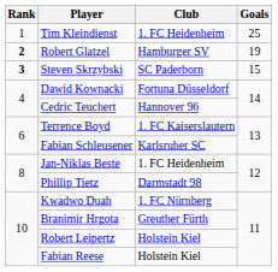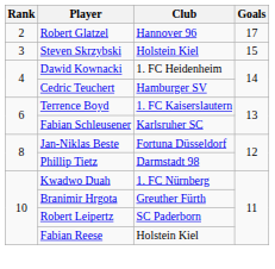 <table class="wikitable sortable" style="text-align:center">
 <tr>
 <th>Rank</th>
 <th>Player</th>
 <th>Club</th>
 <th>Goals</th>
 </tr>
 <tr>
-<td>1</td>
-<td align=left> <a href='#'>Tim Kleindienst</a></td>
-<td align=left><a href='#'>1. FC Heidenheim</a></td>
-<td>25</td>
+<td>2</td>
+<td align=left> <a href='#'>Robert Glatzel</a></td>
+<td align=left><a href='#'>Hannover 96</a></td>
+<td>17</td>
 </tr>
 <tr>
-<td><strong>2</strong></td>
-<td align=left> <a href='#'>Robert Glatzel</a></td>
-<td align=left><a href='#'>Hamburger SV</a></td>
-<td>19</td>
-</tr>
-<tr>
-<td><strong>3</strong></td>
+<td>3</td>
 <td align=left> <a href='#'>Steven Skrzybski</a></td>
-<td align=left><a href='#'>SC Paderborn</a></td>
+<td align=left><a href='#'>Holstein Kiel</a></td>
 <td>15</td>
 </tr>
 <tr>
 <td rowspan=2>4</td>
 <td align=left> <a href='#'>Dawid Kownacki</a></td>
-<td align=left><a href='#'>Fortuna Düsseldorf</a></td>
+<td align=left>1. FC Heidenheim</td>
 <td rowspan=2>14</td>
 </tr>
 <tr>
 <td align=left> <a href='#'>Cedric Teuchert</a></td>
-<td align=left><a href='#'>Hannover 96</a></td>
+<td align=left><a href='#'>Hamburger SV</a></td>
 </tr>
 <tr>
 <td rowspan=2>6</td>
 <td align=left> <a href='#'>Terrence Boyd</a></td>
 <td align=left><a href='#'>1. FC Kaiserslautern</a></td>
 <td rowspan=2>13</td>
 </tr>
 <tr>
 <td align=left> <a href='#'>Fabian Schleusener</a></td>
 <td align=left><a href='#'>Karlsruher SC</a></td>
 </tr>
 <tr>
 <td rowspan=2>8</td>
 <td align=left> <a href='#'>Jan-Niklas Beste</a></td>
-<td align=left>1. FC Heidenheim</td>
+<td align=left><a href='#'>Fortuna Düsseldorf</a></td>
 <td rowspan=2>12</td>
 </tr>
 <tr>
 <td align=left> <a href='#'>Phillip Tietz</a></td>
 <td align=left><a href='#'>Darmstadt 98</a></td>
 </tr>
 <tr>
 <td rowspan=4>10</td>
 <td align=left> <a href='#'>Kwadwo Duah</a></td>
 <td align=left><a href='#'>1. FC Nürnberg</a></td>
 <td rowspan=4>11</td>
 </tr>
 <tr>
 <td align=left> <a href='#'>Branimir Hrgota</a></td>
 <td align=left><a href='#'>Greuther Fürth</a></td>
 </tr>
 <tr>
 <td align=left> <a href='#'>Robert Leipertz</a></td>
-<td align=left><a href='#'>Holstein Kiel</a></td>
+<td align=left><a href='#'>SC Paderborn</a></td>
 </tr>
 <tr>
 <td align=left> <a href='#'>Fabian Reese</a></td>
 <td align=left>Holstein Kiel</td>
 </tr>
 </table>
